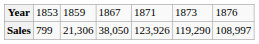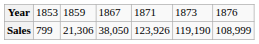 <table class="wikitable">
 <tr>
 <th>Year</th>
 <td>1853</td>
 <td>1859</td>
 <td>1867</td>
 <td>1871</td>
 <td>1873</td>
 <td>1876</td>
 </tr>
 <tr>
 <th>Sales</th>
 <td>799</td>
 <td>21,306</td>
 <td>38,050</td>
 <td>123,926</td>
-<td>119,290</td>
-<td>108,997</td>
+<td>119,190</td>
+<td>108,999</td>
 </tr>
 </table>
